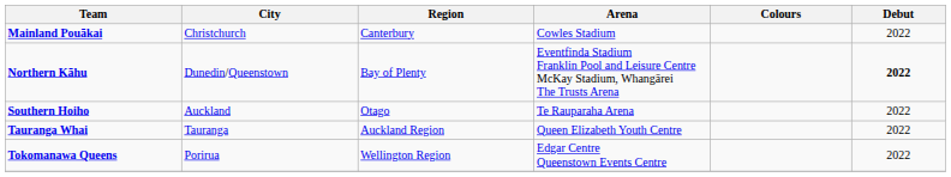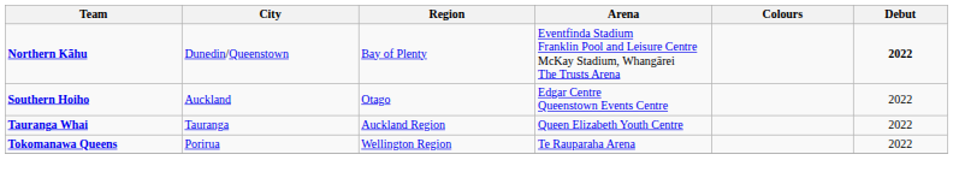 <table class="wikitable" style="width:100%; text-align:left">
 <tr>
 <th style="width:15%">Team</th>
 <th style="width:15%">City</th>
 <th style="width:15%">Region</th>
 <th style="width:15%">Arena</th>
 <th style="width:12%">Colours</th>
 <th style="width:8%">Debut</th>
-</tr>
-<tr>
-<td><strong><a href='#'>Mainland Pouākai</a></strong></td>
-<td><a href='#'>Christchurch</a></td>
-<td><a href='#'>Canterbury</a></td>
-<td><a href='#'>Cowles Stadium</a></td>
-<td> </td>
-<td align=center>2022</td>
 </tr>
 <tr>
 <td><strong><a href='#'>Northern Kāhu</a></strong></td>
 <td><a href='#'>Dunedin</a>/<a href='#'>Queenstown</a></td>
 <td><a href='#'>Bay of Plenty</a></td>
 <td><a href='#'>Eventfinda Stadium</a><br><a href='#'>Franklin Pool and Leisure Centre</a><br>McKay Stadium, Whangārei<br><a href='#'>The Trusts Arena</a></td>
 <td> </td>
 <td align=center><strong>2022</strong></td>
 </tr>
 <tr>
 <td><strong><a href='#'>Southern Hoiho</a></strong></td>
 <td><a href='#'>Auckland</a></td>
 <td><a href='#'>Otago</a></td>
-<td><a href='#'>Te Rauparaha Arena</a></td>
+<td><a href='#'>Edgar Centre</a><br><a href='#'>Queenstown Events Centre</a></td>
 <td>  </td>
 <td align=center>2022</td>
 </tr>
 <tr>
 <td><strong><a href='#'>Tauranga Whai</a></strong></td>
 <td><a href='#'>Tauranga</a></td>
 <td><a href='#'>Auckland Region</a></td>
 <td><a href='#'>Queen Elizabeth Youth Centre</a></td>
 <td>  </td>
 <td align=center>2022</td>
 </tr>
 <tr>
 <td><strong><a href='#'>Tokomanawa Queens</a></strong></td>
 <td><a href='#'>Porirua</a></td>
 <td><a href='#'>Wellington Region</a></td>
-<td><a href='#'>Edgar Centre</a><br><a href='#'>Queenstown Events Centre</a></td>
+<td><a href='#'>Te Rauparaha Arena</a></td>
 <td>  </td>
 <td align=center>2022</td>
 </tr>
 <tr>
 </tr>
 </table>
